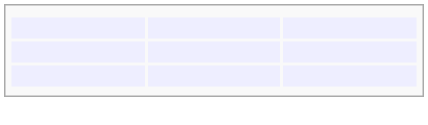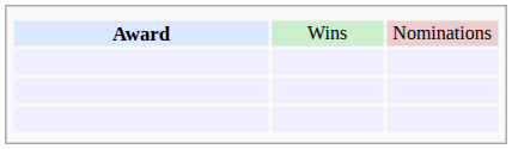 <table class="infobox" style="width: 25em; text-align: left; font-size: 70%; vertical-align: middle;">
 <tr>
 <td colspan="3" style="text-align:center;"></td>
+</tr>
+<tr bgcolor=#D9E8FF style="text-align:center;">
+<th style="vertical-align: middle;">Award</th>
+<td style="background:#cceecc; font-size:8pt;" width="60px">Wins</td>
+<td style="background:#eecccc; font-size:8pt;" width="60px">Nominations</td>
 </tr>
 <tr bgcolor=#eeeeff>
 <td align="center"><br></td>
 <td></td>
 <td></td>
 </tr>
 <tr bgcolor=#eeeeff>
 <td align="center"><br></td>
 <td></td>
 <td></td>
 </tr>
 <tr bgcolor=#eeeeff>
 <td align="center"><br></td>
 <td></td>
 <td></td>
 </tr>
 <tr>
 </tr>
 </table>
